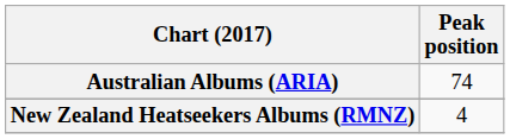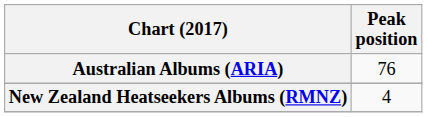 <table class="wikitable sortable plainrowheaders" style="text-align:center">
 <tr>
 <th scope="col">Chart (2017)</th>
 <th scope="col">Peak<br> position</th>
 </tr>
 <tr>
 <th scope="row">Australian Albums (<a href='#'>ARIA</a>)</th>
-<td>74</td>
+<td>76</td>
 </tr>
 <tr>
 </tr>
 <tr>
 <th scope="row">New Zealand Heatseekers Albums (<a href='#'>RMNZ</a>)</th>
 <td>4</td>
 </tr>
 <tr>
 </tr>
 </table>
